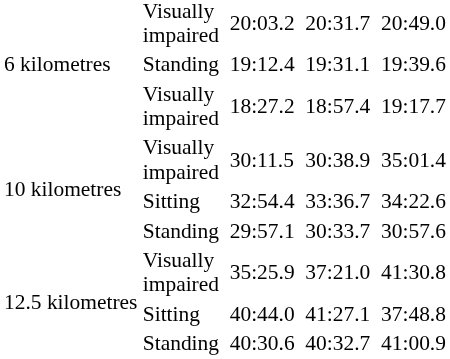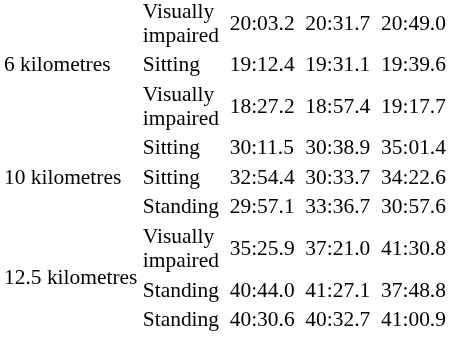 <table>
 <tr>
 <td rowspan="3">6 kilometres<br></td>
 <td>Visually<br>impaired</td>
 <td></td>
 <td>20:03.2</td>
 <td></td>
 <td>20:31.7</td>
 <td></td>
 <td>20:49.0</td>
 </tr>
 <tr>
-<td>Standing</td>
+<td>Sitting</td>
 <td></td>
 <td>19:12.4</td>
 <td></td>
 <td>19:31.1</td>
 <td></td>
 <td>19:39.6</td>
 </tr>
 <tr>
 <td>Visually<br>impaired</td>
 <td></td>
 <td>18:27.2</td>
 <td></td>
 <td>18:57.4</td>
 <td></td>
 <td>19:17.7</td>
 </tr>
 <tr>
 <td rowspan="3">10 kilometres<br></td>
-<td>Visually<br>impaired</td>
+<td>Sitting</td>
 <td></td>
 <td>30:11.5</td>
 <td></td>
 <td>30:38.9</td>
 <td></td>
 <td>35:01.4</td>
 </tr>
 <tr>
 <td>Sitting</td>
 <td></td>
 <td>32:54.4</td>
 <td></td>
-<td>33:36.7</td>
+<td>30:33.7</td>
 <td></td>
 <td>34:22.6</td>
 </tr>
 <tr>
 <td>Standing</td>
 <td></td>
 <td>29:57.1</td>
 <td></td>
-<td>30:33.7</td>
+<td>33:36.7</td>
 <td></td>
 <td>30:57.6</td>
 </tr>
 <tr>
 <td rowspan="3">12.5 kilometres<br></td>
 <td>Visually<br>impaired</td>
 <td></td>
 <td>35:25.9</td>
 <td></td>
 <td>37:21.0</td>
 <td></td>
 <td>41:30.8</td>
 </tr>
 <tr>
-<td>Sitting</td>
+<td>Standing</td>
 <td></td>
 <td>40:44.0</td>
 <td></td>
 <td>41:27.1</td>
 <td></td>
 <td>37:48.8</td>
 </tr>
 <tr>
 <td>Standing</td>
 <td></td>
 <td>40:30.6</td>
 <td></td>
 <td>40:32.7</td>
 <td></td>
 <td>41:00.9</td>
 </tr>
 </table>
